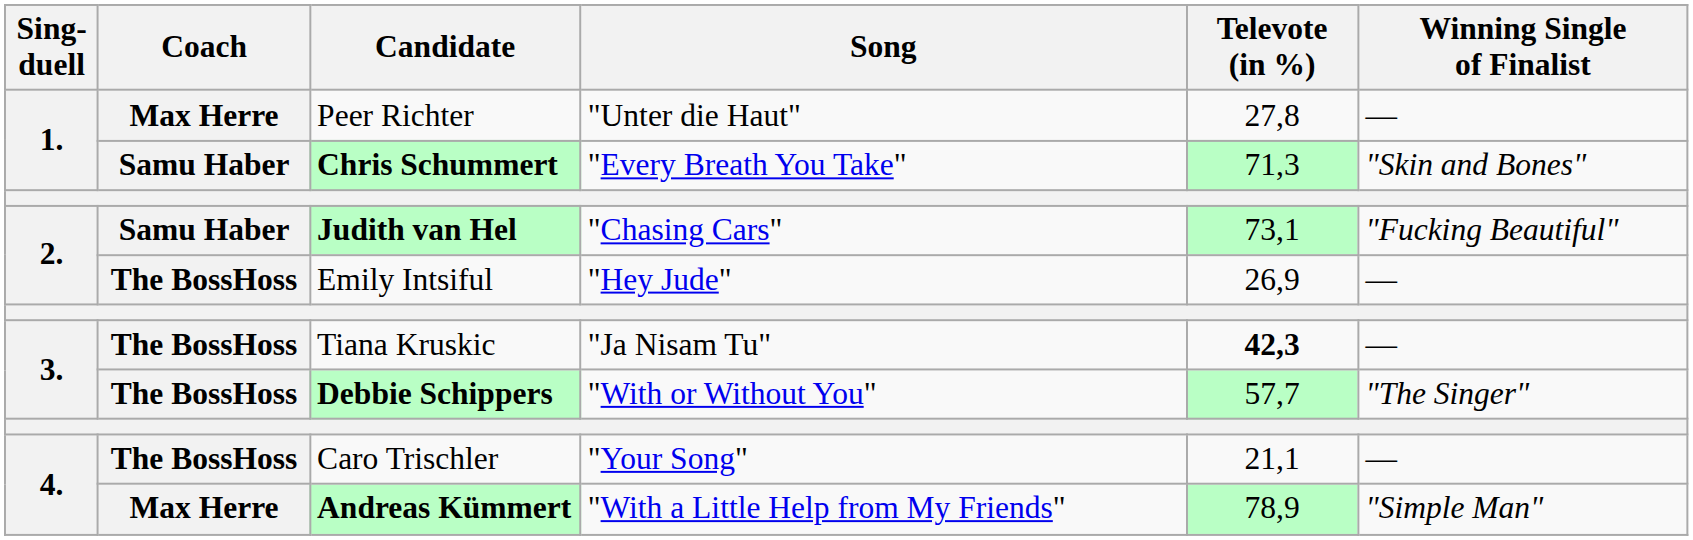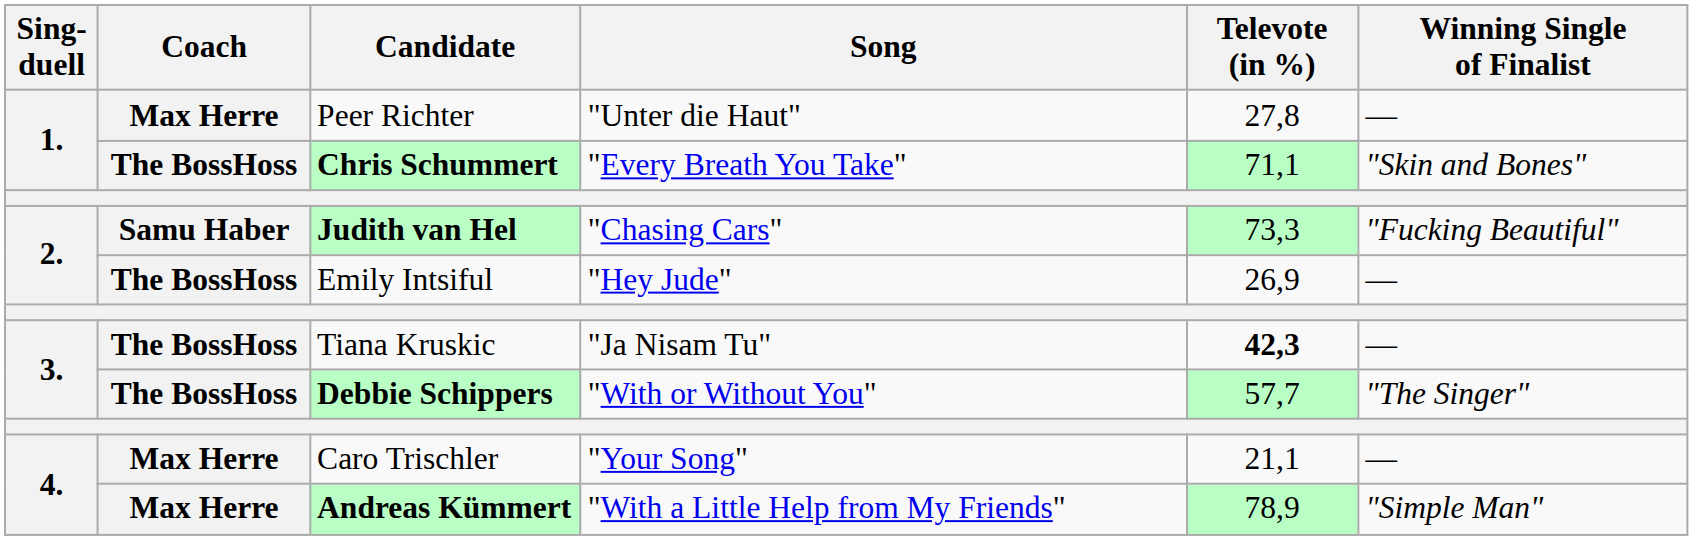 <table class="wikitable" style="width: auto;">
 <tr>
 <th width="40px">Sing-<br>duell</th>
 <th width="100px">Coach</th>
 <th width="130px">Candidate</th>
 <th width="300px">Song</th>
 <th width="80px">Televote<br>(in %)</th>
 <th width="160px">Winning Single<br>of Finalist</th>
 </tr>
 <tr>
 <th rowspan=2>1.</th>
 <th>Max Herre</th>
 <td>Peer Richter</td>
 <td>"Unter die Haut"</td>
 <td align="center">27,8</td>
 <td>—</td>
 </tr>
 <tr>
-<th>Samu Haber</th>
+<th>The BossHoss</th>
 <td style="background:#B9FFC5"><strong>Chris Schummert</strong></td>
 <td>"<a href='#'>Every Breath You Take</a>"</td>
-<td align="center" style="background:#B9FFC5">71,3</td>
+<td align="center" style="background:#B9FFC5">71,1</td>
 <td><em>"Skin and Bones"</em></td>
 </tr>
 <tr>
 <th colspan=7></th>
 </tr>
 <tr>
 <th rowspan=2>2.</th>
 <th>Samu Haber</th>
 <td style="background:#B9FFC5"><strong>Judith van Hel</strong></td>
 <td>"<a href='#'>Chasing Cars</a>"</td>
-<td align="center" style="background:#B9FFC5">73,1</td>
+<td align="center" style="background:#B9FFC5">73,3</td>
 <td><em>"Fucking Beautiful"</em></td>
 </tr>
 <tr>
 <th>The BossHoss</th>
 <td>Emily Intsiful</td>
 <td>"<a href='#'>Hey Jude</a>"</td>
 <td align="center">26,9</td>
 <td>—</td>
 </tr>
 <tr>
 <th colspan=7></th>
 </tr>
 <tr>
 <th rowspan=2>3.</th>
 <th>The BossHoss</th>
 <td>Tiana Kruskic</td>
 <td>"Ja Nisam Tu"</td>
 <td align="center"><strong>42,3</strong></td>
 <td>—</td>
 </tr>
 <tr>
 <th>The BossHoss</th>
 <td style="background:#B9FFC5"><strong>Debbie Schippers</strong></td>
 <td>"<a href='#'>With or Without You</a>"</td>
 <td align="center" style="background:#B9FFC5">57,7</td>
 <td><em>"The Singer"</em></td>
 </tr>
 <tr>
 <th colspan=7></th>
 </tr>
 <tr>
 <th rowspan=2>4.</th>
-<th>The BossHoss</th>
+<th>Max Herre</th>
 <td>Caro Trischler</td>
 <td>"<a href='#'>Your Song</a>"</td>
 <td align="center">21,1</td>
 <td>—</td>
 </tr>
 <tr>
 <th>Max Herre</th>
 <td style="background:#B9FFC5"><strong>Andreas Kümmert</strong></td>
 <td>"<a href='#'>With a Little Help from My Friends</a>"</td>
 <td align="center" style="background:#B9FFC5">78,9</td>
 <td><em>"Simple Man"</em></td>
 </tr>
 </table>
